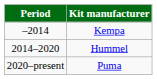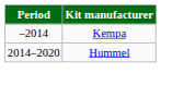 <table class="wikitable" style="font-size: 95%; text-align:center;">
 <tr>
 <th style="color:#FFFFFF; background:#006D12">Period</th>
 <th style="color:#FFFFFF; background:#006D12">Kit manufacturer</th>
 </tr>
 <tr>
 <td>–2014</td>
 <td> <a href='#'>Kempa</a></td>
 </tr>
 <tr>
 <td>2014–2020</td>
 <td> <a href='#'>Hummel</a></td>
 </tr>
-<tr>
-<td>2020–present</td>
-<td> <a href='#'>Puma</a></td>
-</tr>
 </table>
